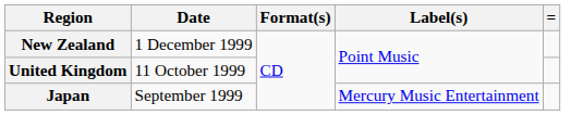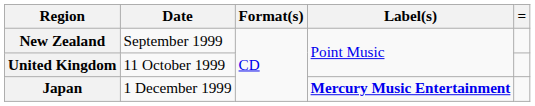 <table class="wikitable plainrowheaders">
 <tr>
 <th scope="col">Region</th>
 <th scope="col">Date</th>
 <th scope="col">Format(s)</th>
 <th scope="col">Label(s)</th>
 <th scope="col">=</th>
 </tr>
 <tr>
 <th scope="row">New Zealand</th>
-<td>1 December 1999</td>
+<td>September 1999</td>
 <td rowspan="3"><a href='#'>CD</a></td>
 <td rowspan="2"><a href='#'>Point Music</a></td>
 <td align="center"></td>
 </tr>
 <tr>
 <th scope="row">United Kingdom</th>
 <td>11 October 1999</td>
 <td align="center"></td>
 </tr>
 <tr>
 <th scope="row">Japan</th>
-<td>September 1999</td>
-<td><a href='#'>Mercury Music Entertainment</a></td>
+<td>1 December 1999</td>
+<td><strong><a href='#'>Mercury Music Entertainment</a></strong></td>
 <td align="center"></td>
 </tr>
 </table>
